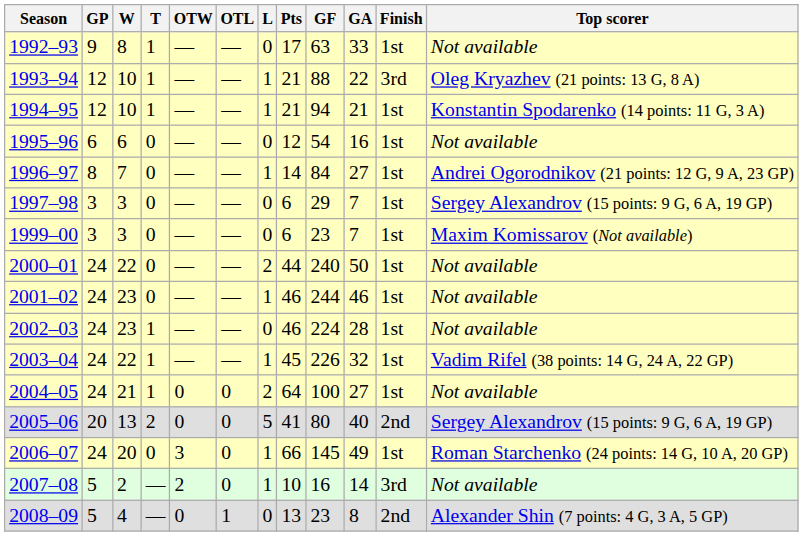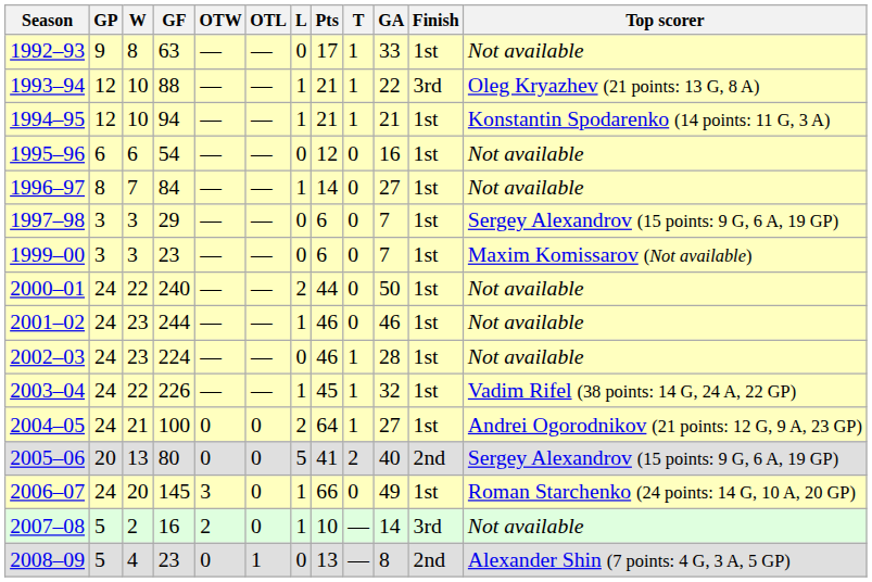 <table class="wikitable">
 <tr style="text-align:center; font-size:small; background:afeeee; padding:5px;"|>
 <th>Season</th>
 <th>GP</th>
 <th>W</th>
-<th>T</th>
+<th>GF</th>
 <th>OTW</th>
 <th>OTL</th>
 <th>L</th>
 <th>Pts</th>
-<th>GF</th>
+<th>T</th>
 <th>GA</th>
 <th>Finish</th>
 <th>Top scorer</th>
 </tr>
 <tr bgcolor="#ffffbf">
 <td><a href='#'>1992–93</a></td>
 <td>9</td>
 <td>8</td>
-<td>1</td>
+<td>63</td>
 <td>—</td>
 <td>—</td>
 <td>0</td>
 <td>17</td>
-<td>63</td>
+<td>1</td>
 <td>33</td>
 <td>1st</td>
 <td><em>Not available</em></td>
 </tr>
 <tr bgcolor="#ffffbf">
 <td><a href='#'>1993–94</a></td>
 <td>12</td>
 <td>10</td>
-<td>1</td>
+<td>88</td>
 <td>—</td>
 <td>—</td>
 <td>1</td>
 <td>21</td>
-<td>88</td>
+<td>1</td>
 <td>22</td>
 <td>3rd</td>
 <td><a href='#'>Oleg Kryazhev</a> <small>(21 points: 13 G, 8 A)</small></td>
 </tr>
 <tr bgcolor="#ffffbf">
 <td><a href='#'>1994–95</a></td>
 <td>12</td>
 <td>10</td>
-<td>1</td>
+<td>94</td>
 <td>—</td>
 <td>—</td>
 <td>1</td>
 <td>21</td>
-<td>94</td>
+<td>1</td>
 <td>21</td>
 <td>1st</td>
 <td><a href='#'>Konstantin Spodarenko</a> <small>(14 points: 11 G, 3 A)</small></td>
 </tr>
 <tr bgcolor="#ffffbf">
 <td><a href='#'>1995–96</a></td>
 <td>6</td>
 <td>6</td>
-<td>0</td>
+<td>54</td>
 <td>—</td>
 <td>—</td>
 <td>0</td>
 <td>12</td>
-<td>54</td>
+<td>0</td>
 <td>16</td>
 <td>1st</td>
 <td><em>Not available</em></td>
 </tr>
 <tr bgcolor="#ffffbf">
 <td><a href='#'>1996–97</a></td>
 <td>8</td>
 <td>7</td>
-<td>0</td>
+<td>84</td>
 <td>—</td>
 <td>—</td>
 <td>1</td>
 <td>14</td>
-<td>84</td>
+<td>0</td>
 <td>27</td>
 <td>1st</td>
-<td><a href='#'>Andrei Ogorodnikov</a> <small>(21 points: 12 G, 9 A, 23 GP)</small></td>
+<td><em>Not available</em></td>
 </tr>
 <tr bgcolor="#ffffbf">
 <td><a href='#'>1997–98</a></td>
 <td>3</td>
 <td>3</td>
-<td>0</td>
+<td>29</td>
 <td>—</td>
 <td>—</td>
 <td>0</td>
 <td>6</td>
-<td>29</td>
+<td>0</td>
 <td>7</td>
 <td>1st</td>
 <td><a href='#'>Sergey Alexandrov</a> <small>(15 points: 9 G, 6 A, 19 GP)</small></td>
 </tr>
 <tr bgcolor="#ffffbf">
 <td><a href='#'>1999–00</a></td>
 <td>3</td>
 <td>3</td>
-<td>0</td>
+<td>23</td>
 <td>—</td>
 <td>—</td>
 <td>0</td>
 <td>6</td>
-<td>23</td>
+<td>0</td>
 <td>7</td>
 <td>1st</td>
 <td><a href='#'>Maxim Komissarov</a> <small>(<em>Not available</em>)</small></td>
 </tr>
 <tr bgcolor="#ffffbf">
 <td><a href='#'>2000–01</a></td>
 <td>24</td>
 <td>22</td>
-<td>0</td>
+<td>240</td>
 <td>—</td>
 <td>—</td>
 <td>2</td>
 <td>44</td>
-<td>240</td>
+<td>0</td>
 <td>50</td>
 <td>1st</td>
 <td><em>Not available</em></td>
 </tr>
 <tr bgcolor="#ffffbf">
 <td><a href='#'>2001–02</a></td>
 <td>24</td>
 <td>23</td>
-<td>0</td>
+<td>244</td>
 <td>—</td>
 <td>—</td>
 <td>1</td>
 <td>46</td>
-<td>244</td>
+<td>0</td>
 <td>46</td>
 <td>1st</td>
 <td><em>Not available</em></td>
 </tr>
 <tr bgcolor="#ffffbf">
 <td><a href='#'>2002–03</a></td>
 <td>24</td>
 <td>23</td>
-<td>1</td>
+<td>224</td>
 <td>—</td>
 <td>—</td>
 <td>0</td>
 <td>46</td>
-<td>224</td>
+<td>1</td>
 <td>28</td>
 <td>1st</td>
 <td><em>Not available</em></td>
 </tr>
 <tr bgcolor="#ffffbf">
 <td><a href='#'>2003–04</a></td>
 <td>24</td>
 <td>22</td>
-<td>1</td>
+<td>226</td>
 <td>—</td>
 <td>—</td>
 <td>1</td>
 <td>45</td>
-<td>226</td>
+<td>1</td>
 <td>32</td>
 <td>1st</td>
 <td><a href='#'>Vadim Rifel</a> <small>(38 points: 14 G, 24 A, 22 GP)</small></td>
 </tr>
 <tr bgcolor="#ffffbf">
 <td><a href='#'>2004–05</a></td>
 <td>24</td>
 <td>21</td>
-<td>1</td>
+<td>100</td>
 <td>0</td>
 <td>0</td>
 <td>2</td>
 <td>64</td>
-<td>100</td>
+<td>1</td>
 <td>27</td>
 <td>1st</td>
-<td><em>Not available</em></td>
+<td><a href='#'>Andrei Ogorodnikov</a> <small>(21 points: 12 G, 9 A, 23 GP)</small></td>
 </tr>
 <tr bgcolor="#dfdfdf">
 <td><a href='#'>2005–06</a></td>
 <td>20</td>
 <td>13</td>
-<td>2</td>
+<td>80</td>
 <td>0</td>
 <td>0</td>
 <td>5</td>
 <td>41</td>
-<td>80</td>
+<td>2</td>
 <td>40</td>
 <td>2nd</td>
 <td><a href='#'>Sergey Alexandrov</a> <small>(15 points: 9 G, 6 A, 19 GP)</small></td>
 </tr>
 <tr bgcolor="#ffffbf">
 <td><a href='#'>2006–07</a></td>
 <td>24</td>
 <td>20</td>
-<td>0</td>
+<td>145</td>
 <td>3</td>
 <td>0</td>
 <td>1</td>
 <td>66</td>
-<td>145</td>
+<td>0</td>
 <td>49</td>
 <td>1st</td>
 <td><a href='#'>Roman Starchenko</a> <small>(24 points: 14 G, 10 A, 20 GP)</small></td>
 </tr>
 <tr bgcolor="#dfffdf">
 <td><a href='#'>2007–08</a></td>
 <td>5</td>
 <td>2</td>
-<td>—</td>
+<td>16</td>
 <td>2</td>
 <td>0</td>
 <td>1</td>
 <td>10</td>
-<td>16</td>
+<td>—</td>
 <td>14</td>
 <td>3rd</td>
 <td><em>Not available</em></td>
 </tr>
 <tr bgcolor="#dfdfdf">
 <td><a href='#'>2008–09</a></td>
 <td>5</td>
 <td>4</td>
-<td>—</td>
+<td>23</td>
 <td>0</td>
 <td>1</td>
 <td>0</td>
 <td>13</td>
-<td>23</td>
+<td>—</td>
 <td>8</td>
 <td>2nd</td>
 <td><a href='#'>Alexander Shin</a> <small>(7 points: 4 G, 3 A, 5 GP)</small></td>
 </tr>
 </table>
